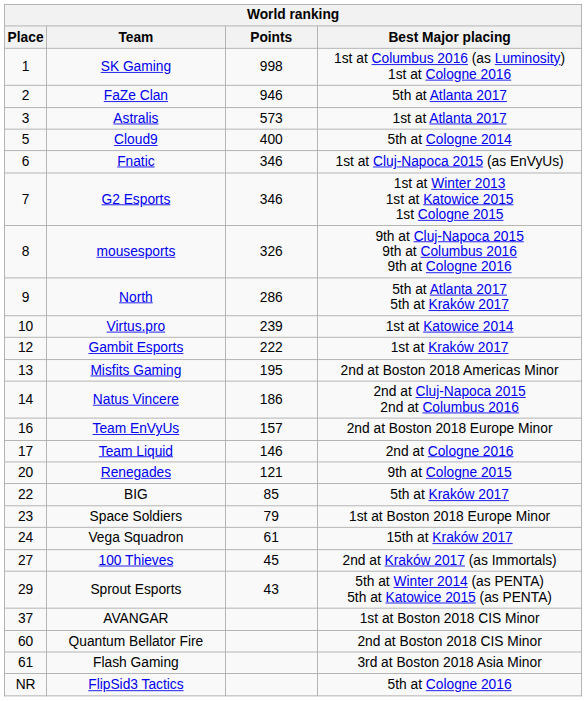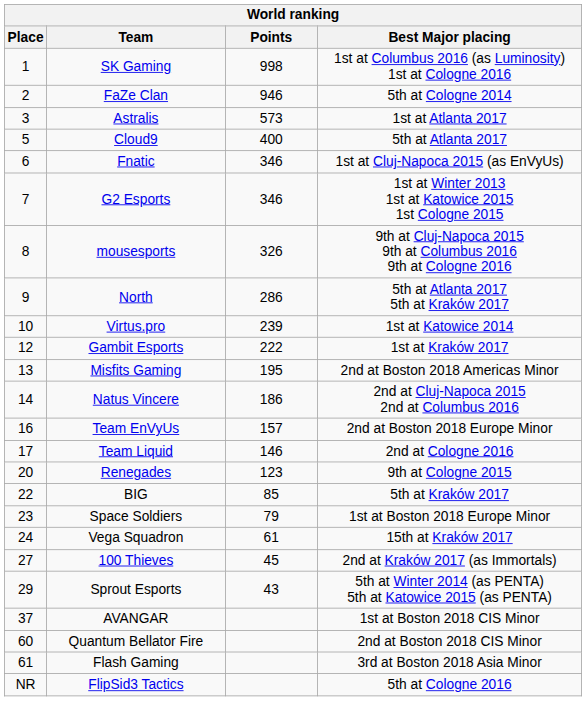 <table class="wikitable" style="text-align: center;">
 <tr>
 <th colspan=8>World ranking</th>
 </tr>
 <tr>
 <th width="30px">Place</th>
 <th width="200px">Team</th>
 <th width="100px">Points</th>
 <th width="300px">Best Major placing</th>
 </tr>
 <tr>
 <td>1</td>
 <td><a href='#'>SK Gaming</a></td>
 <td>998</td>
 <td>1st at <a href='#'>Columbus 2016</a> (as <a href='#'>Luminosity</a>)<br>1st at <a href='#'>Cologne 2016</a></td>
 </tr>
 <tr>
 <td>2</td>
 <td><a href='#'>FaZe Clan</a></td>
 <td>946</td>
-<td>5th at <a href='#'>Atlanta 2017</a></td>
+<td>5th at <a href='#'>Cologne 2014</a></td>
 </tr>
 <tr>
 <td>3</td>
 <td><a href='#'>Astralis</a></td>
 <td>573</td>
 <td>1st at <a href='#'>Atlanta 2017</a></td>
 </tr>
 <tr>
 <td>5</td>
 <td><a href='#'>Cloud9</a></td>
 <td>400</td>
-<td>5th at <a href='#'>Cologne 2014</a></td>
+<td>5th at <a href='#'>Atlanta 2017</a></td>
 </tr>
 <tr>
 <td>6</td>
 <td><a href='#'>Fnatic</a></td>
 <td>346</td>
 <td>1st at <a href='#'>Cluj-Napoca 2015</a> (as EnVyUs)</td>
 </tr>
 <tr>
 <td>7</td>
 <td><a href='#'>G2 Esports</a></td>
 <td>346</td>
 <td>1st at <a href='#'>Winter 2013</a><br>1st at <a href='#'>Katowice 2015</a><br>1st <a href='#'>Cologne 2015</a></td>
 </tr>
 <tr>
 <td>8</td>
 <td><a href='#'>mousesports</a></td>
 <td>326</td>
 <td>9th at <a href='#'>Cluj-Napoca 2015</a><br>9th at <a href='#'>Columbus 2016</a><br>9th at <a href='#'>Cologne 2016</a></td>
 </tr>
 <tr>
 <td>9</td>
 <td><a href='#'>North</a></td>
 <td>286</td>
 <td>5th at <a href='#'>Atlanta 2017</a><br>5th at <a href='#'>Kraków 2017</a></td>
 </tr>
 <tr>
 <td>10</td>
 <td><a href='#'>Virtus.pro</a></td>
 <td>239</td>
 <td>1st at <a href='#'>Katowice 2014</a></td>
 </tr>
 <tr>
 <td>12</td>
 <td><a href='#'>Gambit Esports</a></td>
 <td>222</td>
 <td>1st at <a href='#'>Kraków 2017</a></td>
 </tr>
 <tr>
 <td>13</td>
 <td><a href='#'>Misfits Gaming</a></td>
 <td>195</td>
 <td>2nd at Boston 2018 Americas Minor</td>
 </tr>
 <tr>
 <td>14</td>
 <td><a href='#'>Natus Vincere</a></td>
 <td>186</td>
 <td>2nd at <a href='#'>Cluj-Napoca 2015</a><br>2nd at <a href='#'>Columbus 2016</a></td>
 </tr>
 <tr>
 <td>16</td>
 <td><a href='#'>Team EnVyUs</a></td>
 <td>157</td>
 <td>2nd at Boston 2018 Europe Minor</td>
 </tr>
 <tr>
 <td>17</td>
 <td><a href='#'>Team Liquid</a></td>
 <td>146</td>
 <td>2nd at <a href='#'>Cologne 2016</a></td>
 </tr>
 <tr>
 <td>20</td>
 <td><a href='#'>Renegades</a></td>
-<td>121</td>
+<td>123</td>
 <td>9th at <a href='#'>Cologne 2015</a></td>
 </tr>
 <tr>
 <td>22</td>
 <td>BIG</td>
 <td>85</td>
 <td>5th at <a href='#'>Kraków 2017</a></td>
 </tr>
 <tr>
 <td>23</td>
 <td>Space Soldiers</td>
 <td>79</td>
 <td>1st at Boston 2018 Europe Minor</td>
 </tr>
 <tr>
 <td>24</td>
 <td>Vega Squadron</td>
 <td>61</td>
 <td>15th at <a href='#'>Kraków 2017</a></td>
 </tr>
 <tr>
 <td>27</td>
 <td><a href='#'>100 Thieves</a></td>
 <td>45</td>
 <td>2nd at <a href='#'>Kraków 2017</a> (as Immortals)</td>
 </tr>
 <tr>
 <td>29</td>
 <td>Sprout Esports</td>
 <td>43</td>
 <td>5th at <a href='#'>Winter 2014</a> (as PENTA)<br>5th at <a href='#'>Katowice 2015</a> (as PENTA)</td>
 </tr>
 <tr>
 <td>37</td>
 <td>AVANGAR</td>
 <td></td>
 <td>1st at Boston 2018 CIS Minor</td>
 </tr>
 <tr>
 <td>60</td>
 <td>Quantum Bellator Fire</td>
 <td></td>
 <td>2nd at Boston 2018 CIS Minor</td>
 </tr>
 <tr>
 <td>61</td>
 <td>Flash Gaming</td>
 <td></td>
 <td>3rd at Boston 2018 Asia Minor</td>
 </tr>
 <tr>
 <td>NR</td>
 <td><a href='#'>FlipSid3 Tactics</a></td>
 <td></td>
 <td>5th at <a href='#'>Cologne 2016</a></td>
 </tr>
 </table>
